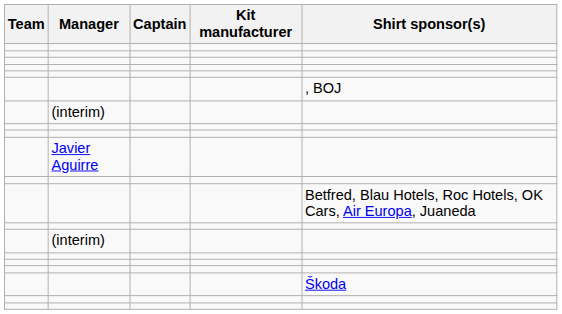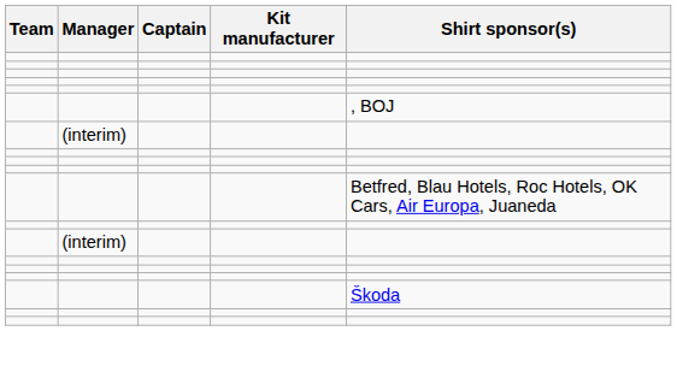 <table class="wikitable sortable" style="text-align: left;">
 <tr>
 <th>Team</th>
 <th>Manager</th>
 <th>Captain</th>
 <th>Kit manufacturer</th>
 <th>Shirt sponsor(s)</th>
 </tr>
 <tr>
 <td></td>
 <td></td>
 <td></td>
 <td></td>
 <td></td>
 </tr>
 <tr>
 <td></td>
 <td></td>
 <td></td>
 <td></td>
 <td></td>
 </tr>
 <tr>
 <td></td>
 <td></td>
 <td></td>
 <td></td>
 <td></td>
 </tr>
 <tr>
 <td></td>
 <td></td>
 <td></td>
 <td></td>
 <td></td>
 </tr>
 <tr>
 <td></td>
 <td></td>
 <td></td>
 <td></td>
 <td></td>
 </tr>
 <tr>
 <td></td>
 <td></td>
 <td></td>
 <td></td>
 <td>, BOJ</td>
 </tr>
 <tr>
 <td></td>
 <td> (interim)</td>
 <td></td>
 <td></td>
 <td></td>
 </tr>
 <tr>
 <td></td>
 <td></td>
 <td></td>
 <td></td>
 <td></td>
 </tr>
 <tr>
 <td></td>
 <td></td>
-<td></td>
-<td></td>
-<td></td>
-</tr>
-<tr>
-<td></td>
-<td> <a href='#'>Javier Aguirre</a></td>
 <td></td>
 <td></td>
 <td></td>
 </tr>
 <tr>
 <td></td>
 <td></td>
 <td></td>
 <td></td>
 <td></td>
 </tr>
 <tr>
 <td></td>
 <td></td>
 <td></td>
 <td></td>
 <td>Betfred, Blau Hotels, Roc Hotels, OK Cars, <a href='#'>Air Europa</a>, Juaneda</td>
 </tr>
 <tr>
 <td></td>
 <td></td>
 <td></td>
 <td></td>
 <td></td>
 </tr>
 <tr>
 <td></td>
 <td> (interim)</td>
 <td></td>
 <td></td>
 <td></td>
 </tr>
 <tr>
 <td></td>
 <td></td>
 <td></td>
 <td></td>
 <td></td>
 </tr>
 <tr>
 <td></td>
 <td></td>
 <td></td>
 <td></td>
 <td></td>
 </tr>
 <tr>
 <td></td>
 <td></td>
 <td></td>
 <td></td>
 <td></td>
 </tr>
 <tr>
 <td></td>
 <td></td>
 <td></td>
 <td></td>
 <td> <a href='#'>Škoda</a></td>
 </tr>
 <tr>
 <td></td>
 <td></td>
 <td></td>
 <td></td>
 <td></td>
 </tr>
 <tr>
 <td></td>
 <td></td>
 <td></td>
 <td></td>
 <td></td>
 </tr>
 </table>
